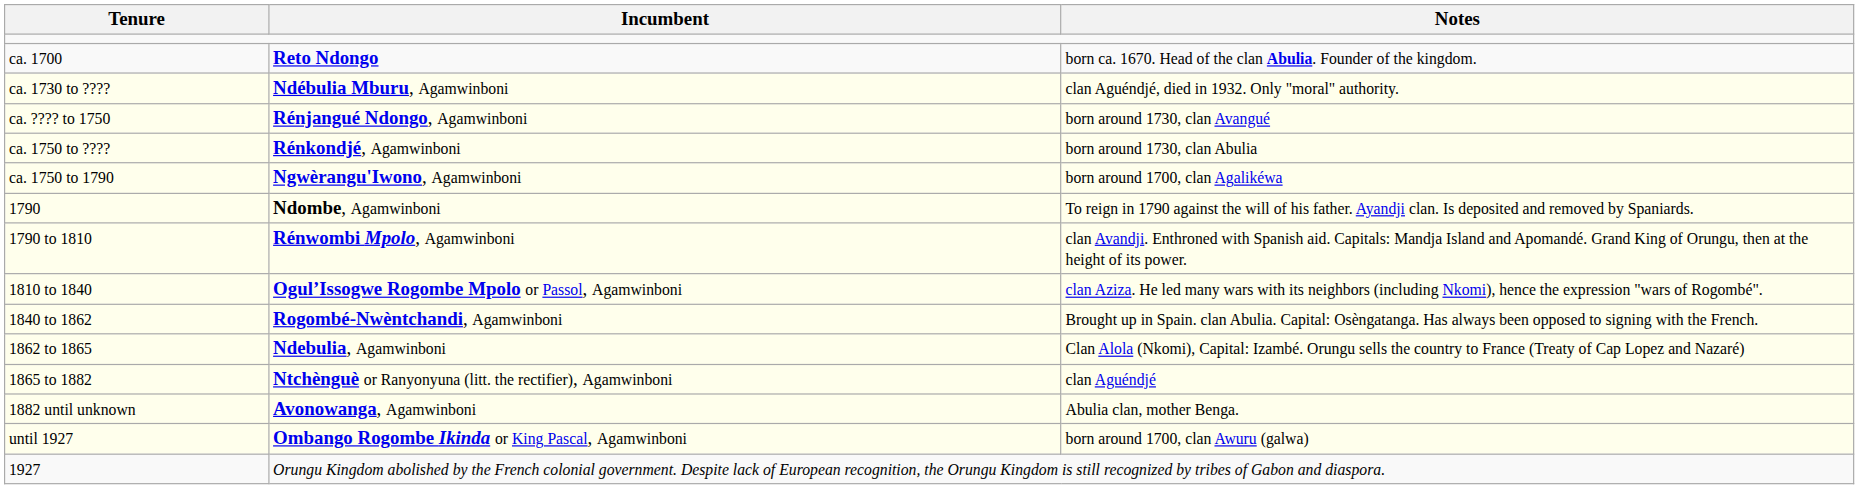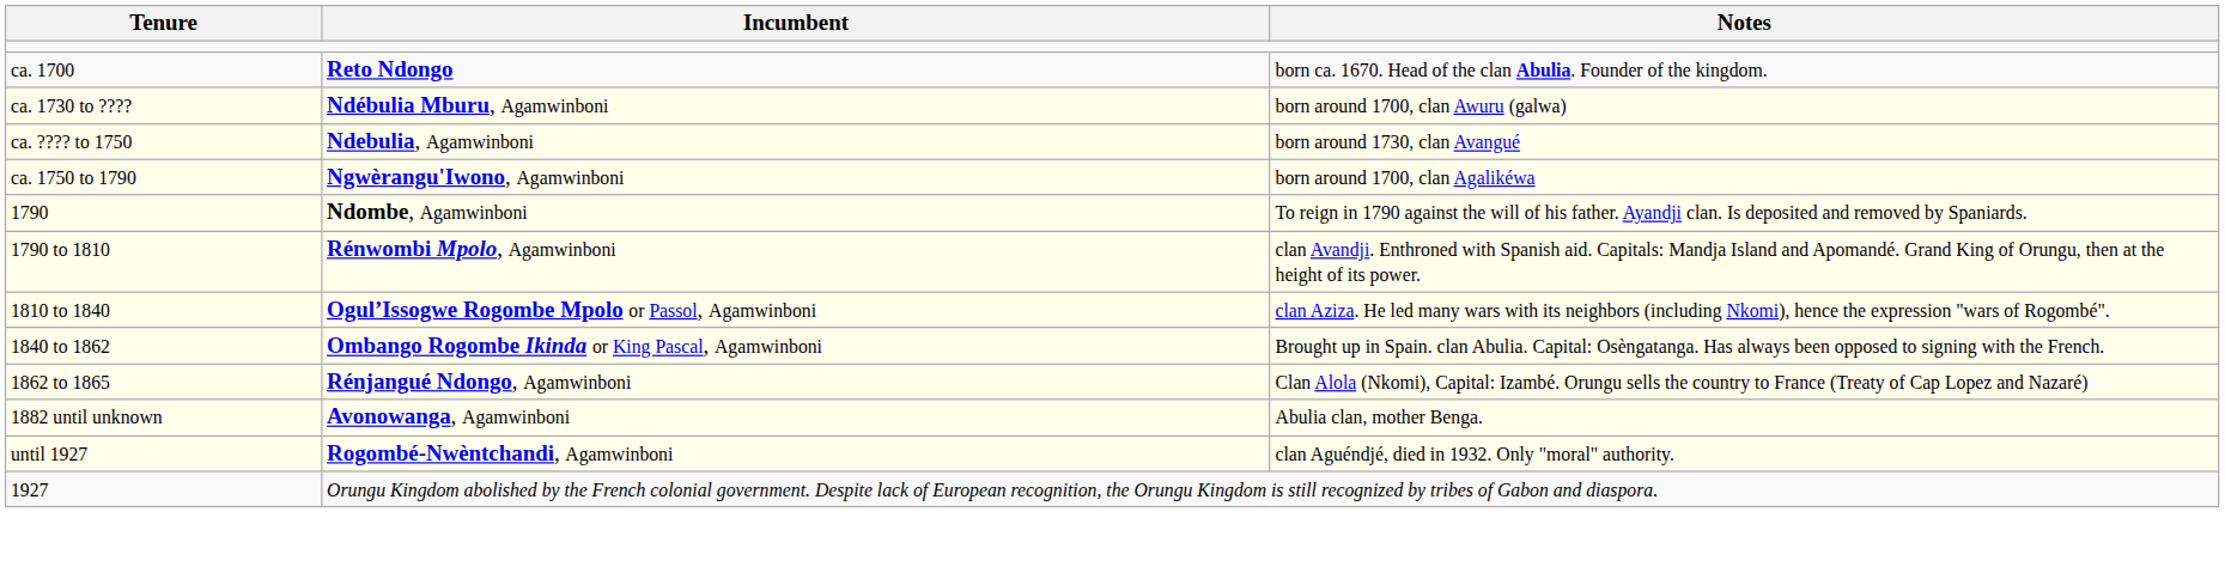 <table class="wikitable" border="1" style="border-collapse: collapse">
 <tr align=left>
 <th width="10%">Tenure</th>
 <th width="30%">Incumbent</th>
 <th width="30%">Notes</th>
 </tr>
 <tr valign=top>
 <td colspan="3"></td>
 </tr>
 <tr valign=top>
 <td><small> ca. 1700</small></td>
 <td><strong><a href='#'>Reto Ndongo</a></strong></td>
 <td><small>born ca. 1670. Head of the clan <strong><a href='#'>Abulia</a></strong>. Founder of the kingdom.</small></td>
 </tr>
 <tr valign=top bgcolor="#ffffec">
 <td><small>ca. 1730 to ????</small></td>
 <td><strong><a href='#'>Ndébulia Mburu</a></strong>, <small>Agamwinboni</small></td>
-<td><small>clan Aguéndjé, died in 1932. Only "moral" authority.</small></td>
+<td><small>born around 1700, clan <a href='#'>Awuru</a> (galwa)</small></td>
 </tr>
 <tr valign=top bgcolor="#ffffec">
 <td><small>ca. ???? to 1750</small></td>
-<td><strong><a href='#'>Rénjangué Ndongo</a></strong>, <small>Agamwinboni</small></td>
+<td><strong><a href='#'>Ndebulia</a></strong>, <small>Agamwinboni</small></td>
 <td><small>born around 1730, clan <a href='#'>Avangué</a></small></td>
-</tr>
-<tr valign=top bgcolor="#ffffec">
-<td><small>ca. 1750 to ????</small></td>
-<td><strong><a href='#'>Rénkondjé</a></strong>, <small>Agamwinboni</small></td>
-<td><small>born around 1730, clan Abulia</small></td>
 </tr>
 <tr valign=top bgcolor="#ffffec">
 <td><small>ca. 1750 to 1790</small></td>
 <td><strong><a href='#'>Ngwèrangu'Iwono</a></strong>, <small>Agamwinboni</small></td>
 <td><small>born around 1700, clan <a href='#'>Agalikéwa</a></small></td>
 </tr>
 <tr valign=top bgcolor="#ffffec">
 <td><small>1790</small></td>
 <td><strong>Ndombe</strong>, <small>Agamwinboni</small></td>
 <td><small>To reign in 1790 against the will of his father. <a href='#'>Ayandji</a> clan. Is deposited and removed by Spaniards.</small></td>
 </tr>
 <tr valign=top bgcolor="#ffffec">
 <td><small>1790 to 1810</small></td>
 <td><strong><a href='#'>Rénwombi <em>Mpolo</em></a></strong>, <small>Agamwinboni</small></td>
 <td><small>	clan <a href='#'>Avandji</a>. Enthroned with Spanish aid. Capitals: Mandja Island and Apomandé. Grand King of Orungu, then at the height of its power.</small></td>
 </tr>
 <tr valign=top bgcolor="#ffffec">
 <td><small> 1810 to 1840</small></td>
 <td><strong><a href='#'>Ogul’Issogwe Rogombe Mpolo</a></strong> <small>or <a href='#'>Passol</a></small>, <small>Agamwinboni</small><br></td>
 <td><small><a href='#'>clan Aziza</a>. He led many wars with its neighbors (including <a href='#'>Nkomi</a>), hence the expression "wars of Rogombé".</small></td>
 </tr>
 <tr valign=top bgcolor="#ffffec">
 <td><small> 1840 to 1862</small></td>
-<td><strong><a href='#'>Rogombé-Nwèntchandi</a></strong>, <small>Agamwinboni</small></td>
+<td><strong><a href='#'>Ombango Rogombe <em>Ikinda</em></a></strong> <small>or <a href='#'>King Pascal</a></small>, <small>Agamwinboni</small><br></td>
 <td><small>Brought up in Spain. clan Abulia. Capital: Osèngatanga. Has always been opposed to signing with the French.</small></td>
 </tr>
 <tr valign=top bgcolor="#ffffec">
 <td><small> 1862 to 1865</small></td>
-<td><strong><a href='#'>Ndebulia</a></strong>, <small>Agamwinboni</small></td>
+<td><strong><a href='#'>Rénjangué Ndongo</a></strong>, <small>Agamwinboni</small></td>
 <td><small>Clan <a href='#'>Alola</a> (Nkomi), Capital: Izambé. Orungu sells the country to France (Treaty of Cap Lopez and Nazaré)</small></td>
-</tr>
-<tr valign=top bgcolor="#ffffec">
-<td><small> 1865 to 1882</small></td>
-<td><strong><a href='#'>Ntchènguè</a></strong> <small>or Ranyonyuna (litt. the rectifier)</small>, <small>Agamwinboni</small></td>
-<td><small>clan <a href='#'>Aguéndjé</a></small></td>
 </tr>
 <tr valign=top bgcolor="#ffffec">
 <td><small> 1882 until unknown</small></td>
 <td><strong><a href='#'>Avonowanga</a></strong>, <small>Agamwinboni</small></td>
 <td><small>Abulia clan, mother Benga.</small></td>
 </tr>
 <tr valign=top bgcolor="#ffffec">
 <td><small>until 1927</small></td>
-<td><strong><a href='#'>Ombango Rogombe <em>Ikinda</em></a></strong> <small>or <a href='#'>King Pascal</a></small>, <small>Agamwinboni</small><br></td>
-<td><small>born around 1700, clan <a href='#'>Awuru</a> (galwa)</small></td>
+<td><strong><a href='#'>Rogombé-Nwèntchandi</a></strong>, <small>Agamwinboni</small></td>
+<td><small>clan Aguéndjé, died in 1932. Only "moral" authority.</small></td>
 </tr>
 <tr valign=top>
 <td><small>1927</small></td>
 <td colspan="2"><small><em>Orungu Kingdom abolished by the French colonial government. Despite lack of European recognition, the Orungu Kingdom is still recognized by tribes of Gabon and diaspora.</em></small></td>
 </tr>
 </table>
